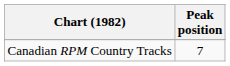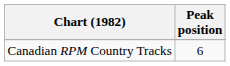 <table class="wikitable sortable">
 <tr>
 <th align="left">Chart (1982)</th>
 <th align="center">Peak<br>position</th>
 </tr>
 <tr>
 </tr>
 <tr>
 <td align="left">Canadian <em>RPM</em> Country Tracks</td>
-<td align="center">7</td>
+<td align="center">6</td>
 </tr>
 </table>
